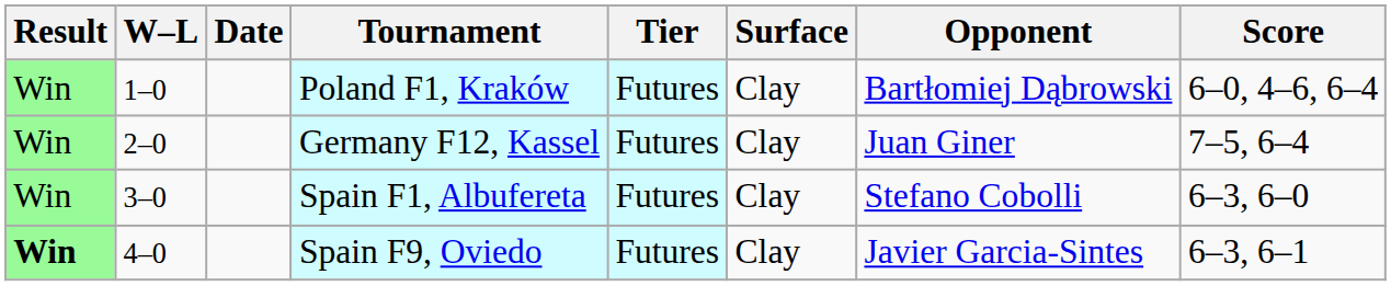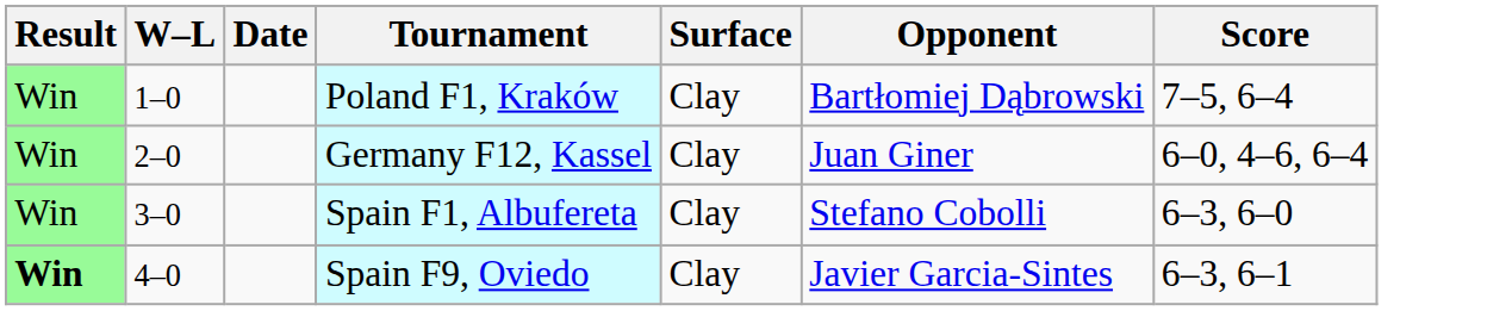 <table class="sortable wikitable">
 <tr>
 <th>Result</th>
 <th class="unsortable">W–L</th>
 <th>Date</th>
 <th>Tournament</th>
-<th>Tier</th>
 <th>Surface</th>
 <th>Opponent</th>
 <th class="unsortable">Score</th>
 </tr>
 <tr>
 <td style="background:#98fb98;">Win</td>
 <td><small>1–0</small></td>
 <td></td>
 <td style="background:#cffcff;">Poland F1, <a href='#'>Kraków</a></td>
-<td style="background:#cffcff;">Futures</td>
 <td>Clay</td>
 <td> <a href='#'>Bartłomiej Dąbrowski</a></td>
-<td>6–0, 4–6, 6–4</td>
+<td>7–5, 6–4</td>
 </tr>
 <tr>
 <td style="background:#98fb98;">Win</td>
 <td><small>2–0</small></td>
 <td></td>
 <td style="background:#cffcff;">Germany F12, <a href='#'>Kassel</a></td>
-<td style="background:#cffcff;">Futures</td>
 <td>Clay</td>
 <td> <a href='#'>Juan Giner</a></td>
-<td>7–5, 6–4</td>
+<td>6–0, 4–6, 6–4</td>
 </tr>
 <tr>
 <td style="background:#98fb98;">Win</td>
 <td><small>3–0</small></td>
 <td></td>
 <td style="background:#cffcff;">Spain F1, <a href='#'>Albufereta</a></td>
-<td style="background:#cffcff;">Futures</td>
 <td>Clay</td>
 <td> <a href='#'>Stefano Cobolli</a></td>
 <td>6–3, 6–0</td>
 </tr>
 <tr>
 <td style="background:#98fb98;"><strong>Win</strong></td>
 <td><small>4–0</small></td>
 <td></td>
 <td style="background:#cffcff;">Spain F9, <a href='#'>Oviedo</a></td>
-<td style="background:#cffcff;">Futures</td>
 <td>Clay</td>
 <td> <a href='#'>Javier Garcia-Sintes</a></td>
 <td>6–3, 6–1</td>
 </tr>
 </table>
